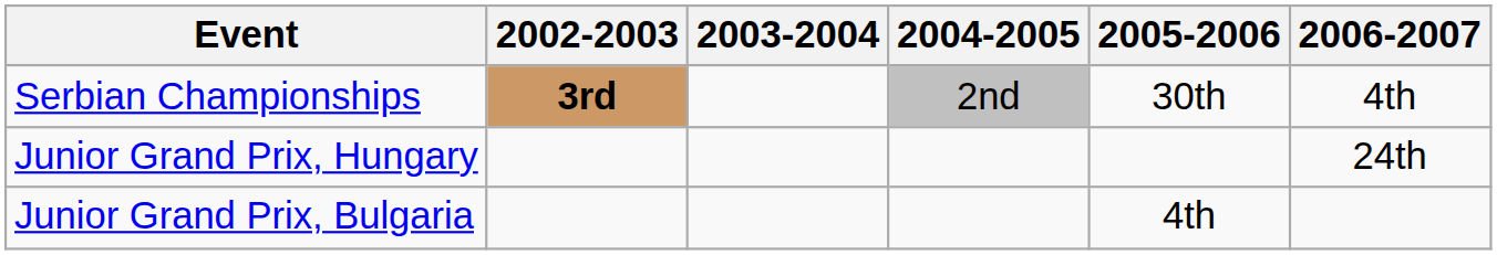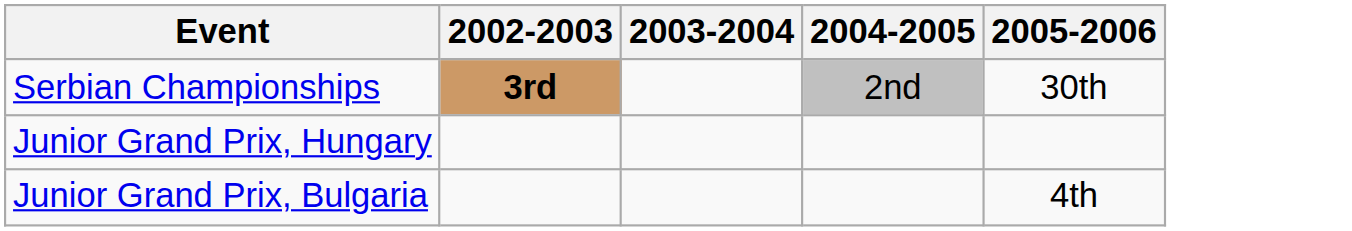 <table class="wikitable">
 <tr>
 <th>Event</th>
 <th>2002-2003</th>
 <th>2003-2004</th>
 <th>2004-2005</th>
 <th>2005-2006</th>
-<th>2006-2007</th>
 </tr>
 <tr>
 <td><a href='#'>Serbian Championships</a></td>
 <td align="center" bgcolor="CC9966"><strong>3rd</strong></td>
 <td></td>
 <td align="center" bgcolor="silver">2nd</td>
 <td align="center">30th</td>
-<td align="center">4th</td>
 </tr>
 <tr>
 <td><a href='#'>Junior Grand Prix, Hungary</a></td>
 <td></td>
 <td></td>
 <td></td>
 <td></td>
-<td align="center">24th</td>
 </tr>
 <tr>
 <td><a href='#'>Junior Grand Prix, Bulgaria</a></td>
 <td></td>
 <td></td>
 <td></td>
 <td align="center">4th</td>
-<td></td>
 </tr>
 </table>
